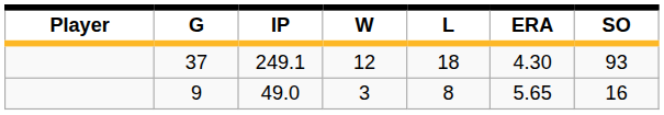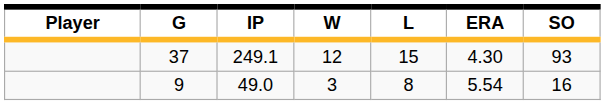 <table class="wikitable sortable">
 <tr>
 <th style="background:#FFFFFF; border-top:#000000 5px solid; border-bottom:#FDB827 5px solid;" width="16%">Player</th>
 <th style="background:#FFFFFF; border-top:#000000 5px solid; border-bottom:#FDB827 5px solid;" width="9%">G</th>
 <th style="background:#FFFFFF; border-top:#000000 5px solid; border-bottom:#FDB827 5px solid;" width="9%">IP</th>
 <th style="background:#FFFFFF; border-top:#000000 5px solid; border-bottom:#FDB827 5px solid;" width="9%">W</th>
 <th style="background:#FFFFFF; border-top:#000000 5px solid; border-bottom:#FDB827 5px solid;" width="9%">L</th>
 <th style="background:#FFFFFF; border-top:#000000 5px solid; border-bottom:#FDB827 5px solid;" width="9%">ERA</th>
 <th style="background:#FFFFFF; border-top:#000000 5px solid; border-bottom:#FDB827 5px solid;" width="9%">SO</th>
 </tr>
 <tr align="center">
 <td></td>
 <td>37</td>
 <td>249.1</td>
 <td>12</td>
-<td>18</td>
+<td>15</td>
 <td>4.30</td>
 <td>93</td>
 </tr>
 <tr align="center">
 <td></td>
 <td>9</td>
 <td>49.0</td>
 <td>3</td>
 <td>8</td>
-<td>5.65</td>
+<td>5.54</td>
 <td>16</td>
 </tr>
 </table>
